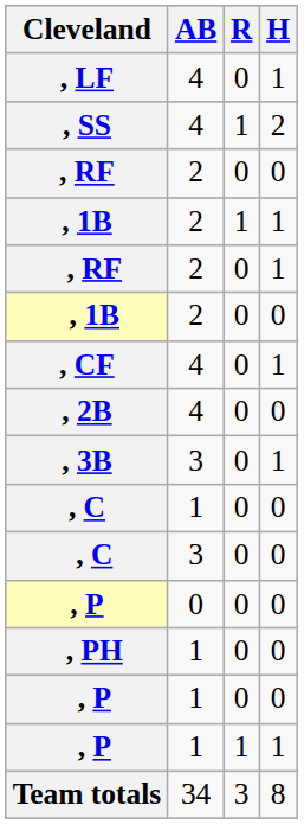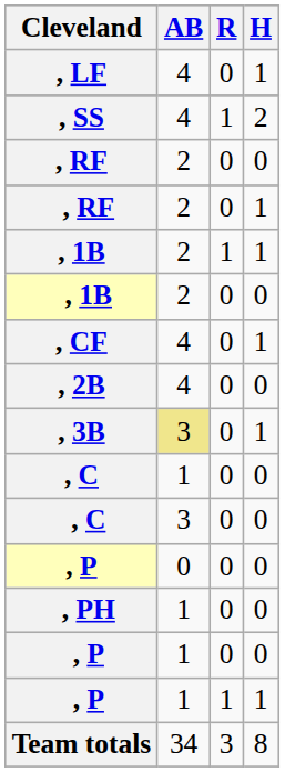 <table class="wikitable sortable plainrowheaders" style="text-align:center">
 <tr>
 <th scope="col">Cleveland</th>
 <th scope="col"><a href='#'>AB</a></th>
 <th scope="col"><a href='#'>R</a></th>
 <th scope="col"><a href='#'>H</a></th>
 </tr>
 <tr>
 <th scope="row">, <a href='#'>LF</a></th>
 <td>4</td>
 <td>0</td>
 <td>1</td>
 </tr>
 <tr>
 <th scope="row">, <a href='#'>SS</a></th>
 <td>4</td>
 <td>1</td>
 <td>2</td>
 </tr>
 <tr>
 <th scope="row">, <a href='#'>RF</a></th>
 <td>2</td>
 <td>0</td>
 <td>0</td>
 </tr>
 <tr>
+<th scope="row">  , <a href='#'>RF</a></th>
+<td>2</td>
+<td>0</td>
+<td>1</td>
+</tr>
+<tr>
 <th scope="row">, <a href='#'>1B</a></th>
 <td>2</td>
 <td>1</td>
-<td>1</td>
-</tr>
-<tr>
-<th scope="row">  , <a href='#'>RF</a></th>
-<td>2</td>
-<td>0</td>
 <td>1</td>
 </tr>
 <tr>
 <th scope="row" style=background:#ffb;>  , <a href='#'>1B</a></th>
 <td>2</td>
 <td>0</td>
 <td>0</td>
 </tr>
 <tr>
 <th scope="row">, <a href='#'>CF</a></th>
 <td>4</td>
 <td>0</td>
 <td>1</td>
 </tr>
 <tr>
 <th scope="row">, <a href='#'>2B</a></th>
 <td>4</td>
 <td>0</td>
 <td>0</td>
 </tr>
 <tr>
 <th scope="row">, <a href='#'>3B</a></th>
-<td>3</td>
+<td style="background: khaki;">3</td>
 <td>0</td>
 <td>1</td>
 </tr>
 <tr>
 <th scope="row">, <a href='#'>C</a></th>
 <td>1</td>
 <td>0</td>
 <td>0</td>
 </tr>
 <tr>
 <th scope="row">  , <a href='#'>C</a></th>
 <td>3</td>
 <td>0</td>
 <td>0</td>
 </tr>
 <tr>
 <th scope="row" style=background:#ffb;>, <a href='#'>P</a></th>
 <td>0</td>
 <td>0</td>
 <td>0</td>
 </tr>
 <tr>
 <th scope="row">  , <a href='#'>PH</a></th>
 <td>1</td>
 <td>0</td>
 <td>0</td>
 </tr>
 <tr>
 <th scope="row">  , <a href='#'>P</a></th>
 <td>1</td>
 <td>0</td>
 <td>0</td>
 </tr>
 <tr>
 <th scope="row">  , <a href='#'>P</a></th>
 <td>1</td>
 <td>1</td>
 <td>1</td>
 </tr>
 <tr class="sortbottom">
 <th scope="row"><strong>Team totals</strong></th>
 <td>34</td>
 <td>3</td>
 <td>8</td>
 </tr>
 </table>
